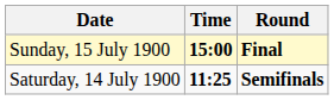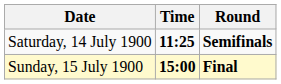 <table class="wikitable">
 <tr>
 <th>Date</th>
 <th>Time</th>
 <th>Round</th>
 </tr>
+<tr>
+<td>Saturday, 14 July 1900</td>
+<td><strong>11:25</strong></td>
+<td><strong>Semifinals</strong></td>
+</tr>
 <tr style=background:lemonchiffon>
 <td>Sunday, 15 July 1900</td>
 <td><strong>15:00</strong></td>
 <td><strong>Final</strong></td>
 </tr>
-<tr>
-<td>Saturday, 14 July 1900</td>
-<td><strong>11:25</strong></td>
-<td><strong>Semifinals</strong></td>
-</tr>
 </table>
